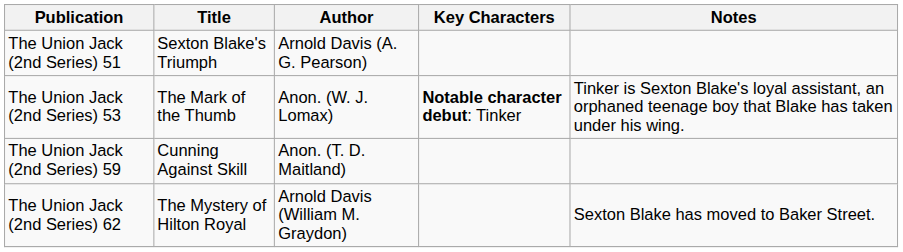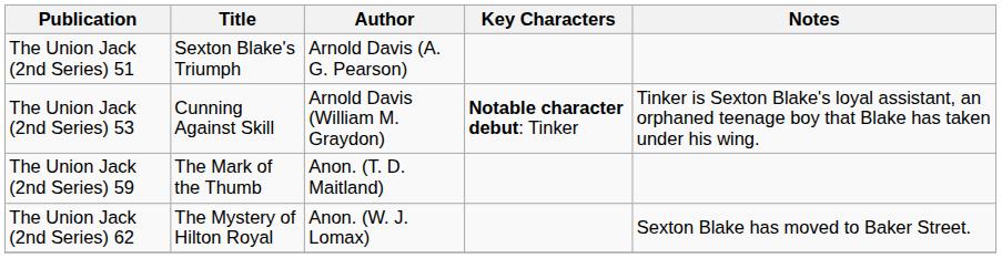 <table class="wikitable">
 <tr>
 <th>Publication</th>
 <th>Title</th>
 <th>Author</th>
 <th>Key Characters</th>
 <th>Notes</th>
 </tr>
 <tr>
 <td>The Union Jack (2nd Series) 51</td>
 <td>Sexton Blake's Triumph</td>
 <td>Arnold Davis (A. G. Pearson)</td>
 <td></td>
 <td></td>
 </tr>
 <tr>
 <td>The Union Jack (2nd Series) 53</td>
-<td>The Mark of the Thumb</td>
-<td>Anon. (W. J. Lomax)</td>
+<td>Cunning Against Skill</td>
+<td>Arnold Davis (William M. Graydon)</td>
 <td><strong>Notable character debut</strong>: Tinker</td>
 <td>Tinker is Sexton Blake's loyal assistant, an orphaned teenage boy that Blake has taken under his wing.</td>
 </tr>
 <tr>
 <td>The Union Jack (2nd Series) 59</td>
-<td>Cunning Against Skill</td>
+<td>The Mark of the Thumb</td>
 <td>Anon. (T. D. Maitland)</td>
 <td></td>
 <td></td>
 </tr>
 <tr>
 <td>The Union Jack (2nd Series) 62</td>
 <td>The Mystery of Hilton Royal</td>
-<td>Arnold Davis (William M. Graydon)</td>
+<td>Anon. (W. J. Lomax)</td>
 <td></td>
 <td>Sexton Blake has moved to Baker Street.</td>
 </tr>
 <tr>
 </tr>
 </table>
